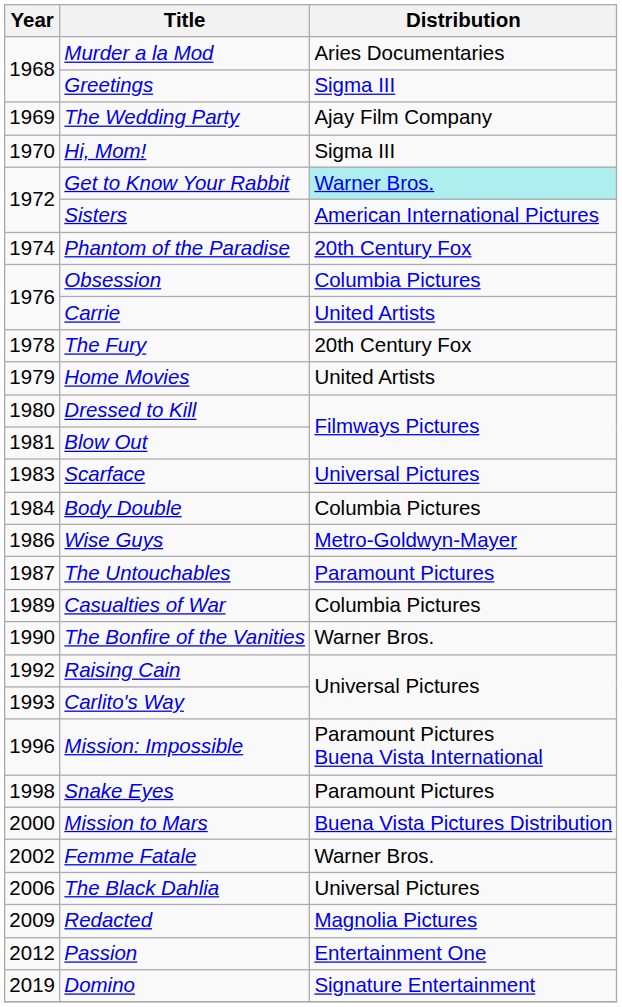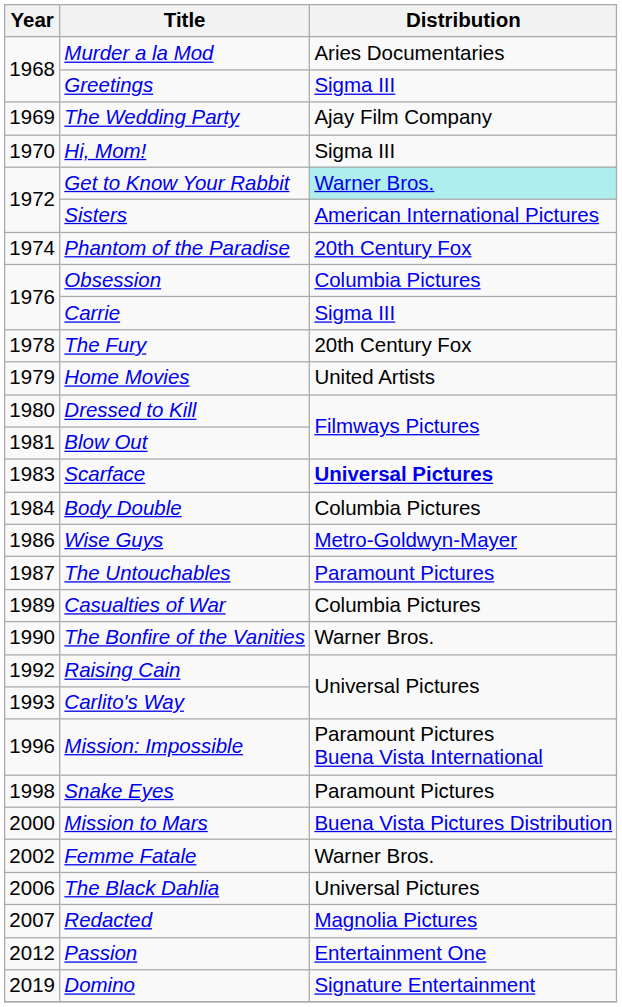 <table class="wikitable">
 <tr>
 <th scope="col">Year</th>
 <th scope="col">Title</th>
 <th scope="col">Distribution</th>
 </tr>
 <tr>
 <td rowspan=2>1968</td>
 <td scope="row"><em><a href='#'>Murder a la Mod</a></em></td>
 <td>Aries Documentaries</td>
 </tr>
 <tr>
 <td scope="row"><em><a href='#'>Greetings</a></em></td>
 <td><a href='#'>Sigma III</a></td>
 </tr>
 <tr>
 <td>1969</td>
 <td scope="row"><em><a href='#'>The Wedding Party</a></em></td>
 <td>Ajay Film Company</td>
 </tr>
 <tr>
 <td>1970</td>
 <td scope="row"><em><a href='#'>Hi, Mom!</a></em></td>
 <td>Sigma III</td>
 </tr>
 <tr>
 <td rowspan=2>1972</td>
 <td scope="row"><em><a href='#'>Get to Know Your Rabbit</a></em></td>
 <td style="background: paleturquoise;"><a href='#'>Warner Bros.</a></td>
 </tr>
 <tr>
 <td scope="row"><em><a href='#'>Sisters</a></em></td>
 <td><a href='#'>American International Pictures</a></td>
 </tr>
 <tr>
 <td>1974</td>
 <td scope="row"><em><a href='#'>Phantom of the Paradise</a></em></td>
 <td><a href='#'>20th Century Fox</a></td>
 </tr>
 <tr>
 <td rowspan=2>1976</td>
 <td scope="row"><em><a href='#'>Obsession</a></em></td>
 <td><a href='#'>Columbia Pictures</a></td>
 </tr>
 <tr>
 <td scope="row"><em><a href='#'>Carrie</a></em></td>
-<td><a href='#'>United Artists</a></td>
+<td><a href='#'>Sigma III</a></td>
 </tr>
 <tr>
 <td>1978</td>
 <td scope="row"><em><a href='#'>The Fury</a></em></td>
 <td>20th Century Fox</td>
 </tr>
 <tr>
 <td>1979</td>
 <td scope="row"><em><a href='#'>Home Movies</a></em></td>
 <td>United Artists</td>
 </tr>
 <tr>
 <td>1980</td>
 <td scope="row"><em><a href='#'>Dressed to Kill</a></em></td>
 <td rowspan=2><a href='#'>Filmways Pictures</a></td>
 </tr>
 <tr>
 <td>1981</td>
 <td scope="row"><em><a href='#'>Blow Out</a></em></td>
 </tr>
 <tr>
 <td>1983</td>
 <td scope="row"><em><a href='#'>Scarface</a></em></td>
-<td><a href='#'>Universal Pictures</a></td>
+<td><strong><a href='#'>Universal Pictures</a></strong></td>
 </tr>
 <tr>
 <td>1984</td>
 <td scope="row"><em><a href='#'>Body Double</a></em></td>
 <td>Columbia Pictures</td>
 </tr>
 <tr>
 <td>1986</td>
 <td scope="row"><em><a href='#'>Wise Guys</a></em></td>
 <td><a href='#'>Metro-Goldwyn-Mayer</a></td>
 </tr>
 <tr>
 <td>1987</td>
 <td scope="row"><em><a href='#'>The Untouchables</a></em></td>
 <td><a href='#'>Paramount Pictures</a></td>
 </tr>
 <tr>
 <td>1989</td>
 <td scope="row"><em><a href='#'>Casualties of War</a></em></td>
 <td>Columbia Pictures</td>
 </tr>
 <tr>
 <td>1990</td>
 <td scope="row"><em><a href='#'>The Bonfire of the Vanities</a></em></td>
 <td>Warner Bros.</td>
 </tr>
 <tr>
 <td>1992</td>
 <td scope="row"><em><a href='#'>Raising Cain</a></em></td>
 <td rowspan=2>Universal Pictures</td>
 </tr>
 <tr>
 <td>1993</td>
 <td scope="row"><em><a href='#'>Carlito's Way</a></em></td>
 </tr>
 <tr>
 <td>1996</td>
 <td scope="row"><em><a href='#'>Mission: Impossible</a></em></td>
 <td>Paramount Pictures<br><a href='#'>Buena Vista International</a></td>
 </tr>
 <tr>
 <td>1998</td>
 <td scope="row"><em><a href='#'>Snake Eyes</a></em></td>
 <td>Paramount Pictures</td>
 </tr>
 <tr>
 <td>2000</td>
 <td scope="row"><em><a href='#'>Mission to Mars</a></em></td>
 <td><a href='#'>Buena Vista Pictures Distribution</a></td>
 </tr>
 <tr>
 <td>2002</td>
 <td scope="row"><em><a href='#'>Femme Fatale</a></em></td>
 <td>Warner Bros.</td>
 </tr>
 <tr>
 <td>2006</td>
 <td scope="row"><em><a href='#'>The Black Dahlia</a></em></td>
 <td>Universal Pictures</td>
 </tr>
 <tr>
-<td>2009</td>
+<td>2007</td>
 <td scope="row"><em><a href='#'>Redacted</a></em></td>
 <td><a href='#'>Magnolia Pictures</a></td>
 </tr>
 <tr>
 <td>2012</td>
 <td scope="row"><em><a href='#'>Passion</a></em></td>
 <td><a href='#'>Entertainment One</a></td>
 </tr>
 <tr>
 <td>2019</td>
 <td scope="row"><em><a href='#'>Domino</a></em></td>
 <td><a href='#'>Signature Entertainment</a></td>
 </tr>
 <tr>
 </tr>
 </table>
